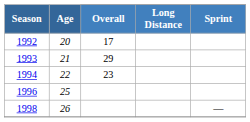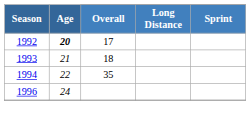 <table class="wikitable" style="font-size:95%; text-align:center; border:grey solid 1px; border-collapse:collapse; background:#ffffff;">
 <tr>
 <th style="background-color:#369; color:white; width:60px;" rowspan="2"> Season </th>
 <th style="background-color:#369; color:white; width:40px;" rowspan="2"> Age </th>
 </tr>
 <tr>
 <th style="background-color:#4180be; color:white; width:75px;">Overall</th>
 <th style="background-color:#4180be; color:white; width:75px;">Long Distance</th>
 <th style="background-color:#4180be; color:white; width:75px;">Sprint</th>
 </tr>
 <tr>
 <td><a href='#'>1992</a></td>
-<td><em>20</em></td>
+<td><strong><em>20</em></strong></td>
 <td>17</td>
 <td></td>
 <td></td>
 </tr>
 <tr>
 <td><a href='#'>1993</a></td>
 <td><em>21</em></td>
-<td>29</td>
+<td>18</td>
 <td></td>
 <td></td>
 </tr>
 <tr>
 <td><a href='#'>1994</a></td>
 <td><em>22</em></td>
-<td>23</td>
+<td>35</td>
 <td></td>
 <td></td>
 </tr>
 <tr>
 <td><a href='#'>1996</a></td>
-<td><em>25</em></td>
+<td><em>24</em></td>
 <td></td>
 <td></td>
 <td></td>
 </tr>
 <tr>
-<td><a href='#'>1998</a></td>
-<td><em>26</em></td>
-<td></td>
-<td></td>
-<td>—</td>
-</tr>
-<tr>
 </tr>
 </table>
